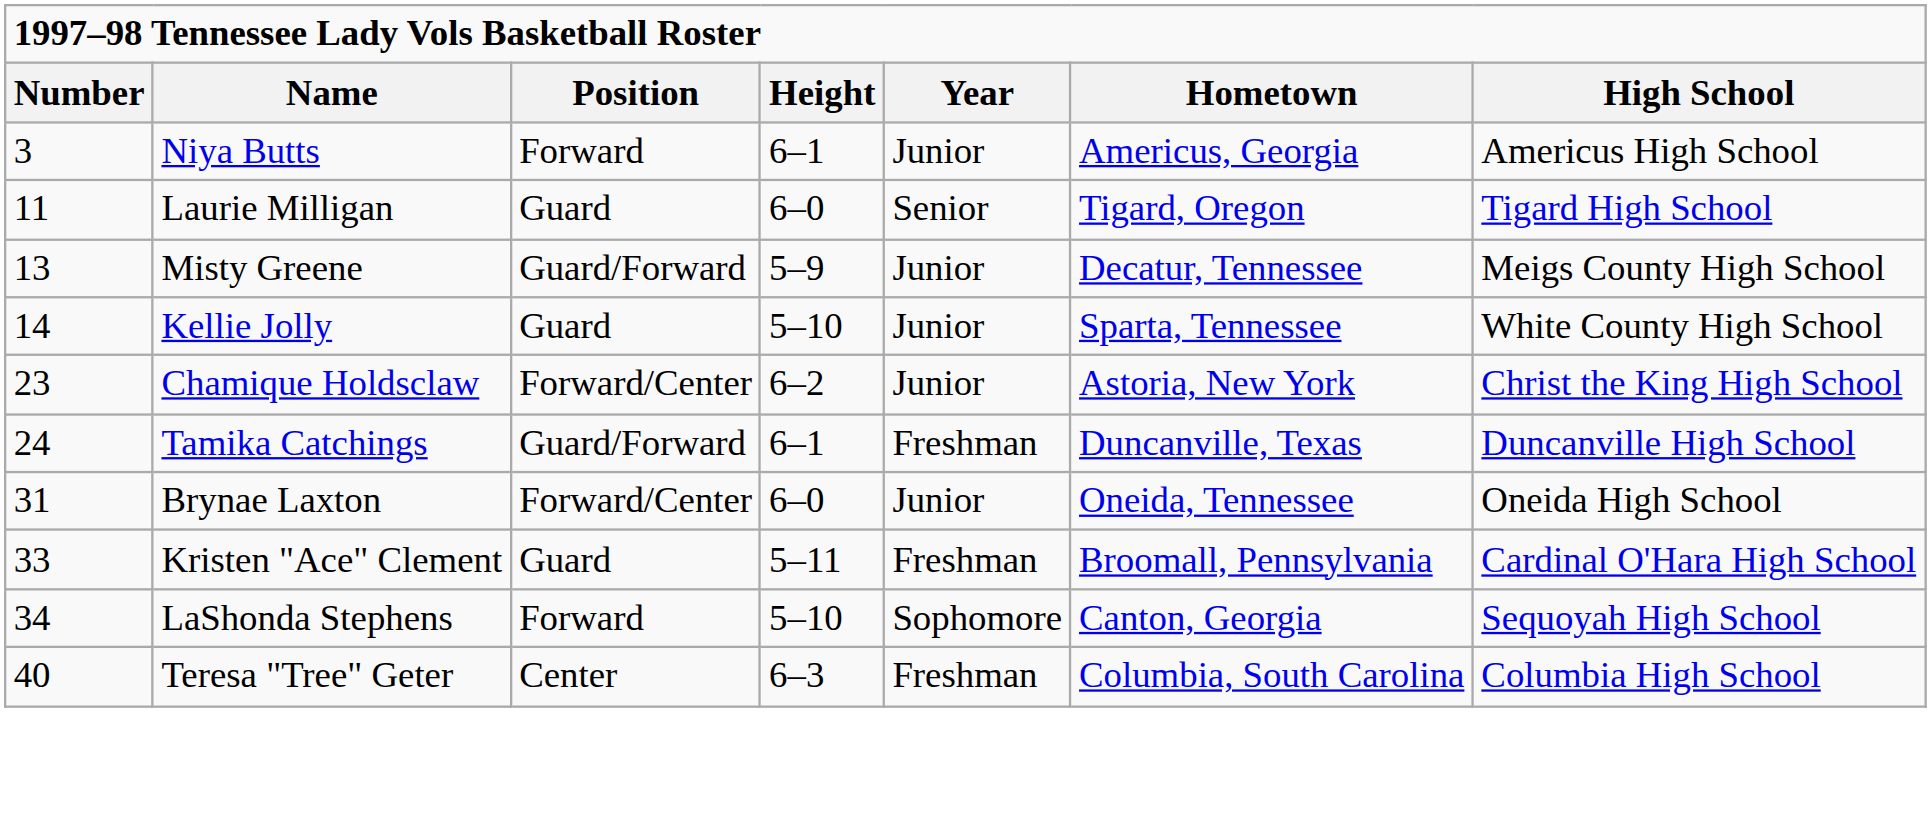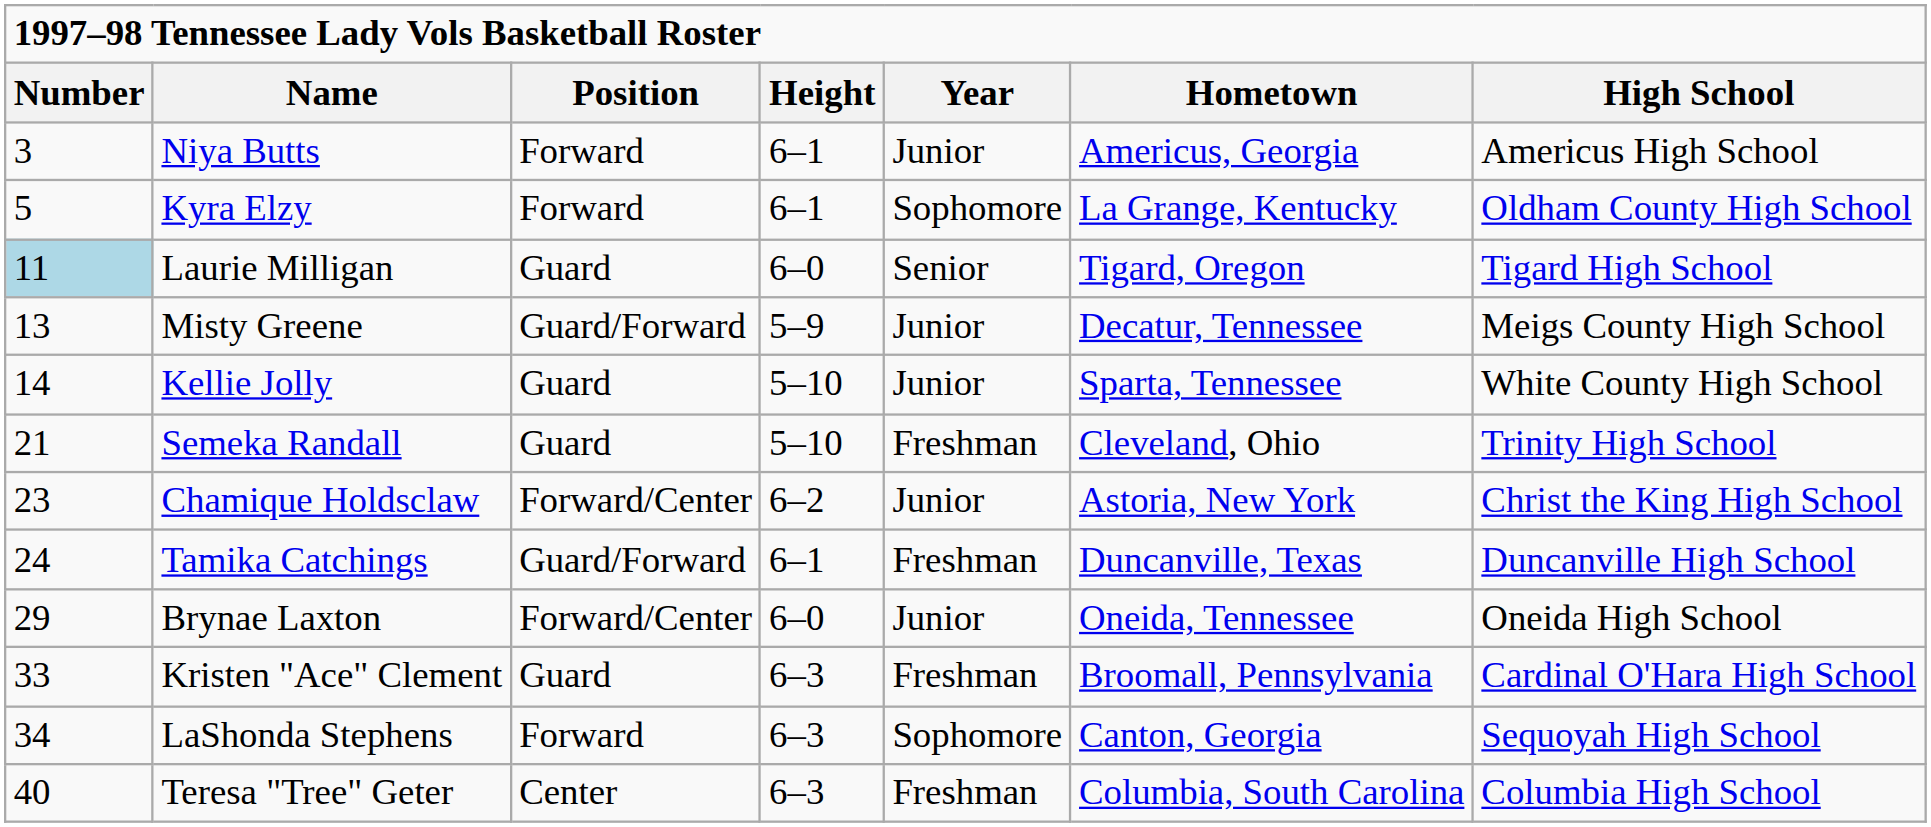 <table class="wikitable">
 <tr>
 <td colspan=7><strong>1997–98 Tennessee Lady Vols Basketball Roster</strong></td>
 </tr>
 <tr>
 <th>Number</th>
 <th>Name</th>
 <th>Position</th>
 <th>Height</th>
 <th>Year</th>
 <th>Hometown</th>
 <th>High School</th>
 </tr>
 <tr>
 <td>3</td>
 <td><a href='#'>Niya Butts</a></td>
 <td>Forward</td>
 <td>6–1</td>
 <td>Junior</td>
 <td><a href='#'>Americus, Georgia</a></td>
 <td>Americus High School</td>
 </tr>
 <tr>
-<td>11</td>
+<td>5</td>
+<td><a href='#'>Kyra Elzy</a></td>
+<td>Forward</td>
+<td>6–1</td>
+<td>Sophomore</td>
+<td><a href='#'>La Grange, Kentucky</a></td>
+<td><a href='#'>Oldham County High School</a></td>
+</tr>
+<tr>
+<td style="background: lightblue;">11</td>
 <td>Laurie Milligan</td>
 <td>Guard</td>
 <td>6–0</td>
 <td>Senior</td>
 <td><a href='#'>Tigard, Oregon</a></td>
 <td><a href='#'>Tigard High School</a></td>
 </tr>
 <tr>
 <td>13</td>
 <td>Misty Greene</td>
 <td>Guard/Forward</td>
 <td>5–9</td>
 <td>Junior</td>
 <td><a href='#'>Decatur, Tennessee</a></td>
 <td>Meigs County High School</td>
 </tr>
 <tr>
 <td>14</td>
 <td><a href='#'>Kellie Jolly</a></td>
 <td>Guard</td>
 <td>5–10</td>
 <td>Junior</td>
 <td><a href='#'>Sparta, Tennessee</a></td>
 <td>White County High School</td>
 </tr>
 <tr>
+<td>21</td>
+<td><a href='#'>Semeka Randall</a></td>
+<td>Guard</td>
+<td>5–10</td>
+<td>Freshman</td>
+<td><a href='#'>Cleveland</a>, Ohio</td>
+<td><a href='#'>Trinity High School</a></td>
+</tr>
+<tr>
 <td>23</td>
 <td><a href='#'>Chamique Holdsclaw</a></td>
 <td>Forward/Center</td>
 <td>6–2</td>
 <td>Junior</td>
 <td><a href='#'>Astoria, New York</a></td>
 <td><a href='#'>Christ the King High School</a></td>
 </tr>
 <tr>
 <td>24</td>
 <td><a href='#'>Tamika Catchings</a></td>
 <td>Guard/Forward</td>
 <td>6–1</td>
 <td>Freshman</td>
 <td><a href='#'>Duncanville, Texas</a></td>
 <td><a href='#'>Duncanville High School</a></td>
 </tr>
 <tr>
-<td>31</td>
+<td>29</td>
 <td>Brynae Laxton</td>
 <td>Forward/Center</td>
 <td>6–0</td>
 <td>Junior</td>
 <td><a href='#'>Oneida, Tennessee</a></td>
 <td>Oneida High School</td>
 </tr>
 <tr>
 <td>33</td>
 <td>Kristen "Ace" Clement</td>
 <td>Guard</td>
-<td>5–11</td>
+<td>6–3</td>
 <td>Freshman</td>
 <td><a href='#'>Broomall, Pennsylvania</a></td>
 <td><a href='#'>Cardinal O'Hara High School</a></td>
 </tr>
 <tr>
 <td>34</td>
 <td>LaShonda Stephens</td>
 <td>Forward</td>
-<td>5–10</td>
+<td>6–3</td>
 <td>Sophomore</td>
 <td><a href='#'>Canton, Georgia</a></td>
 <td><a href='#'>Sequoyah High School</a></td>
 </tr>
 <tr>
 <td>40</td>
 <td>Teresa "Tree" Geter</td>
 <td>Center</td>
 <td>6–3</td>
 <td>Freshman</td>
 <td><a href='#'>Columbia, South Carolina</a></td>
 <td><a href='#'>Columbia High School</a></td>
 </tr>
 </table>
